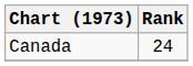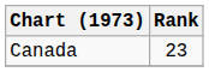 <table class="wikitable">
 <tr>
 <th align="left">Chart (1973)</th>
 <th style="text-align:center;">Rank</th>
 </tr>
 <tr>
 <td>Canada </td>
-<td style="text-align:center;">24</td>
+<td style="text-align:center;">23</td>
 </tr>
 <tr>
 </tr>
 </table>
